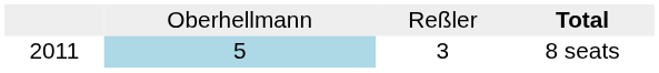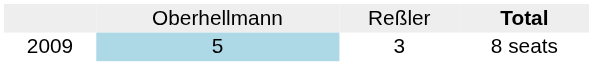 <table border="0" cellpadding="2" cellspacing="0" width="450">
 <tr bgcolor="#eeeeee" align="center">
 <td></td>
 <td>Oberhellmann</td>
 <td>Reßler</td>
 <td><strong>Total</strong></td>
 </tr>
 <tr align="center">
-<td>2011</td>
+<td>2009</td>
 <td style="background: lightblue;">5</td>
 <td>3</td>
 <td>8 seats</td>
 </tr>
 </table>
